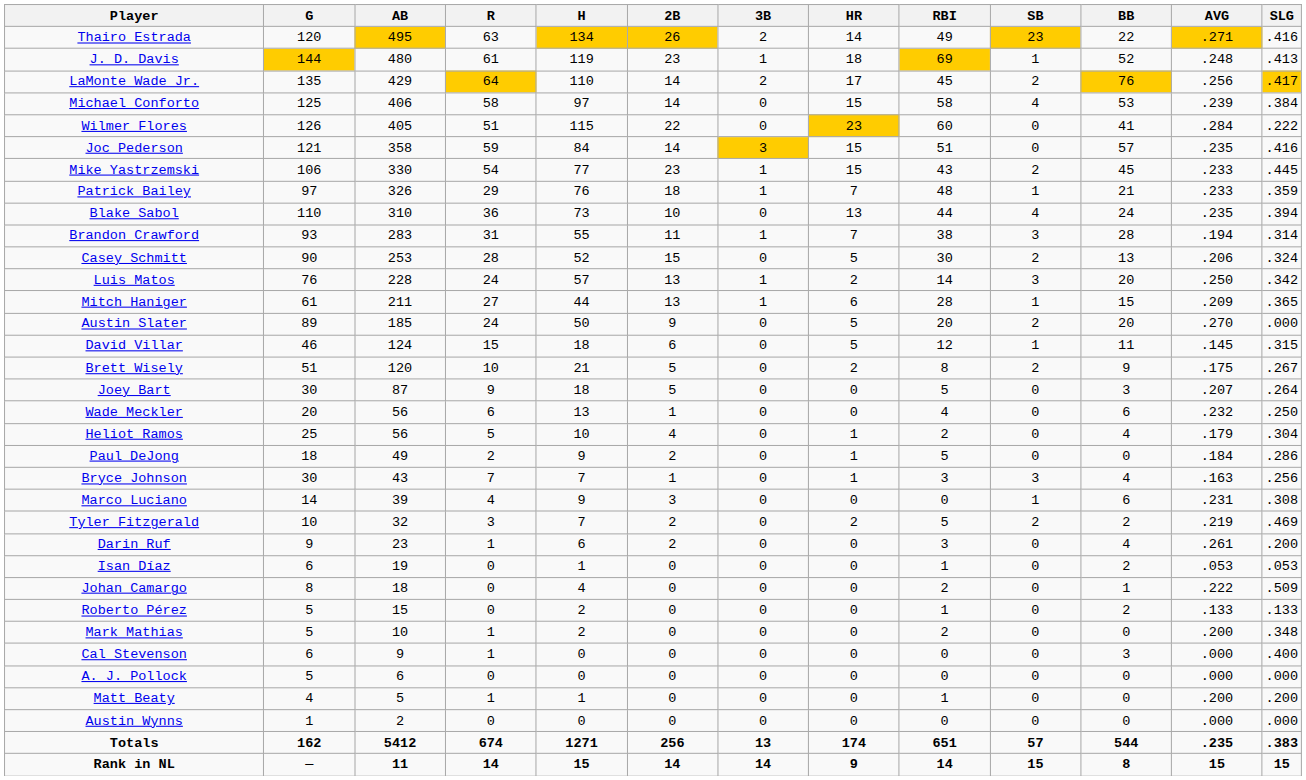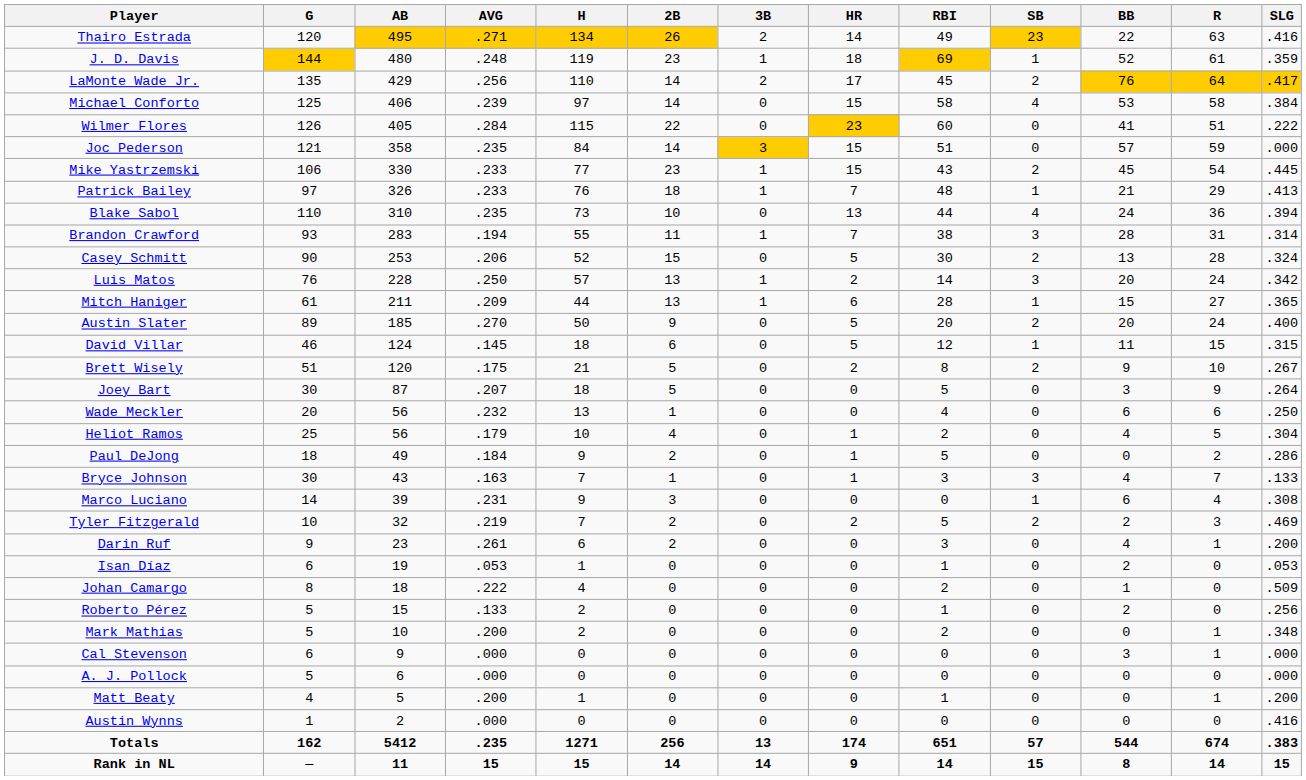 <table class=wikitable style="text-align:center">
 <tr>
 <th bgcolor=#DDDDFF; width="20%">Player</th>
 <th bgcolor=#DDDDFF; width="7%">G</th>
 <th bgcolor=#DDDDFF; width="7%">AB</th>
-<th bgcolor=#DDDDFF; width="7%">R</th>
+<th bgcolor=#DDDDFF; width="7%">AVG</th>
 <th bgcolor=#DDDDFF; width="7%">H</th>
 <th bgcolor=#DDDDFF; width="7%">2B</th>
 <th bgcolor=#DDDDFF; width="7%">3B</th>
 <th bgcolor=#DDDDFF; width="7%">HR</th>
 <th bgcolor=#DDDDFF; width="7%">RBI</th>
 <th bgcolor=#DDDDFF; width="7%">SB</th>
 <th bgcolor=#DDDDFF; width="7%">BB</th>
-<th bgcolor=#DDDDFF; width="7%">AVG</th>
+<th bgcolor=#DDDDFF; width="7%">R</th>
 <th bgcolor=#DDDDFF; width="7%">SLG</th>
 </tr>
 <tr>
 <td><a href='#'>Thairo Estrada</a></td>
 <td>120</td>
 <td bgcolor=#ffcc00>495</td>
-<td>63</td>
+<td bgcolor=#ffcc00>.271</td>
 <td bgcolor=#ffcc00>134</td>
 <td bgcolor=#ffcc00>26</td>
 <td>2</td>
 <td>14</td>
 <td>49</td>
 <td bgcolor=#ffcc00>23</td>
 <td>22</td>
-<td bgcolor=#ffcc00>.271</td>
+<td>63</td>
 <td>.416</td>
 </tr>
 <tr>
 <td><a href='#'>J. D. Davis</a></td>
 <td bgcolor=#ffcc00>144</td>
 <td>480</td>
-<td>61</td>
+<td>.248</td>
 <td>119</td>
 <td>23</td>
 <td>1</td>
 <td>18</td>
 <td bgcolor=#ffcc00>69</td>
 <td>1</td>
 <td>52</td>
-<td>.248</td>
-<td>.413</td>
+<td>61</td>
+<td>.359</td>
 </tr>
 <tr>
 <td><a href='#'>LaMonte Wade Jr.</a></td>
 <td>135</td>
 <td>429</td>
-<td bgcolor=#ffcc00>64</td>
+<td>.256</td>
 <td>110</td>
 <td>14</td>
 <td>2</td>
 <td>17</td>
 <td>45</td>
 <td>2</td>
 <td bgcolor=#ffcc00>76</td>
-<td>.256</td>
+<td bgcolor=#ffcc00>64</td>
 <td bgcolor=#ffcc00>.417</td>
 </tr>
 <tr>
 <td><a href='#'>Michael Conforto</a></td>
 <td>125</td>
 <td>406</td>
-<td>58</td>
+<td>.239</td>
 <td>97</td>
 <td>14</td>
 <td>0</td>
 <td>15</td>
 <td>58</td>
 <td>4</td>
 <td>53</td>
-<td>.239</td>
+<td>58</td>
 <td>.384</td>
 </tr>
 <tr>
 <td><a href='#'>Wilmer Flores</a></td>
 <td>126</td>
 <td>405</td>
-<td>51</td>
+<td>.284</td>
 <td>115</td>
 <td>22</td>
 <td>0</td>
 <td bgcolor=#ffcc00>23</td>
 <td>60</td>
 <td>0</td>
 <td>41</td>
-<td>.284</td>
+<td>51</td>
 <td>.222</td>
 </tr>
 <tr>
 <td><a href='#'>Joc Pederson</a></td>
 <td>121</td>
 <td>358</td>
-<td>59</td>
+<td>.235</td>
 <td>84</td>
 <td>14</td>
 <td bgcolor=#ffcc00>3</td>
 <td>15</td>
 <td>51</td>
 <td>0</td>
 <td>57</td>
-<td>.235</td>
-<td>.416</td>
+<td>59</td>
+<td>.000</td>
 </tr>
 <tr>
 <td><a href='#'>Mike Yastrzemski</a></td>
 <td>106</td>
 <td>330</td>
-<td>54</td>
+<td>.233</td>
 <td>77</td>
 <td>23</td>
 <td>1</td>
 <td>15</td>
 <td>43</td>
 <td>2</td>
 <td>45</td>
-<td>.233</td>
+<td>54</td>
 <td>.445</td>
 </tr>
 <tr>
 <td><a href='#'>Patrick Bailey</a></td>
 <td>97</td>
 <td>326</td>
-<td>29</td>
+<td>.233</td>
 <td>76</td>
 <td>18</td>
 <td>1</td>
 <td>7</td>
 <td>48</td>
 <td>1</td>
 <td>21</td>
-<td>.233</td>
-<td>.359</td>
+<td>29</td>
+<td>.413</td>
 </tr>
 <tr>
 <td><a href='#'>Blake Sabol</a></td>
 <td>110</td>
 <td>310</td>
-<td>36</td>
+<td>.235</td>
 <td>73</td>
 <td>10</td>
 <td>0</td>
 <td>13</td>
 <td>44</td>
 <td>4</td>
 <td>24</td>
-<td>.235</td>
+<td>36</td>
 <td>.394</td>
 </tr>
 <tr>
 <td><a href='#'>Brandon Crawford</a></td>
 <td>93</td>
 <td>283</td>
-<td>31</td>
+<td>.194</td>
 <td>55</td>
 <td>11</td>
 <td>1</td>
 <td>7</td>
 <td>38</td>
 <td>3</td>
 <td>28</td>
-<td>.194</td>
+<td>31</td>
 <td>.314</td>
 </tr>
 <tr>
 <td><a href='#'>Casey Schmitt</a></td>
 <td>90</td>
 <td>253</td>
-<td>28</td>
+<td>.206</td>
 <td>52</td>
 <td>15</td>
 <td>0</td>
 <td>5</td>
 <td>30</td>
 <td>2</td>
 <td>13</td>
-<td>.206</td>
+<td>28</td>
 <td>.324</td>
 </tr>
 <tr>
 <td><a href='#'>Luis Matos</a></td>
 <td>76</td>
 <td>228</td>
-<td>24</td>
+<td>.250</td>
 <td>57</td>
 <td>13</td>
 <td>1</td>
 <td>2</td>
 <td>14</td>
 <td>3</td>
 <td>20</td>
-<td>.250</td>
+<td>24</td>
 <td>.342</td>
 </tr>
 <tr>
 <td><a href='#'>Mitch Haniger</a></td>
 <td>61</td>
 <td>211</td>
-<td>27</td>
+<td>.209</td>
 <td>44</td>
 <td>13</td>
 <td>1</td>
 <td>6</td>
 <td>28</td>
 <td>1</td>
 <td>15</td>
-<td>.209</td>
+<td>27</td>
 <td>.365</td>
 </tr>
 <tr>
 <td><a href='#'>Austin Slater</a></td>
 <td>89</td>
 <td>185</td>
-<td>24</td>
+<td>.270</td>
 <td>50</td>
 <td>9</td>
 <td>0</td>
 <td>5</td>
 <td>20</td>
 <td>2</td>
 <td>20</td>
-<td>.270</td>
-<td>.000</td>
+<td>24</td>
+<td>.400</td>
 </tr>
 <tr>
 <td><a href='#'>David Villar</a></td>
 <td>46</td>
 <td>124</td>
-<td>15</td>
+<td>.145</td>
 <td>18</td>
 <td>6</td>
 <td>0</td>
 <td>5</td>
 <td>12</td>
 <td>1</td>
 <td>11</td>
-<td>.145</td>
+<td>15</td>
 <td>.315</td>
 </tr>
 <tr>
 <td><a href='#'>Brett Wisely</a></td>
 <td>51</td>
 <td>120</td>
-<td>10</td>
+<td>.175</td>
 <td>21</td>
 <td>5</td>
 <td>0</td>
 <td>2</td>
 <td>8</td>
 <td>2</td>
 <td>9</td>
-<td>.175</td>
+<td>10</td>
 <td>.267</td>
 </tr>
 <tr>
 <td><a href='#'>Joey Bart</a></td>
 <td>30</td>
 <td>87</td>
-<td>9</td>
+<td>.207</td>
 <td>18</td>
 <td>5</td>
 <td>0</td>
 <td>0</td>
 <td>5</td>
 <td>0</td>
 <td>3</td>
-<td>.207</td>
+<td>9</td>
 <td>.264</td>
 </tr>
 <tr>
 <td><a href='#'>Wade Meckler</a></td>
 <td>20</td>
 <td>56</td>
-<td>6</td>
+<td>.232</td>
 <td>13</td>
 <td>1</td>
 <td>0</td>
 <td>0</td>
 <td>4</td>
 <td>0</td>
 <td>6</td>
-<td>.232</td>
+<td>6</td>
 <td>.250</td>
 </tr>
 <tr>
 <td><a href='#'>Heliot Ramos</a></td>
 <td>25</td>
 <td>56</td>
-<td>5</td>
+<td>.179</td>
 <td>10</td>
 <td>4</td>
 <td>0</td>
 <td>1</td>
 <td>2</td>
 <td>0</td>
 <td>4</td>
-<td>.179</td>
+<td>5</td>
 <td>.304</td>
 </tr>
 <tr>
 <td><a href='#'>Paul DeJong</a></td>
 <td>18</td>
 <td>49</td>
-<td>2</td>
+<td>.184</td>
 <td>9</td>
 <td>2</td>
 <td>0</td>
 <td>1</td>
 <td>5</td>
 <td>0</td>
 <td>0</td>
-<td>.184</td>
+<td>2</td>
 <td>.286</td>
 </tr>
 <tr>
 <td><a href='#'>Bryce Johnson</a></td>
 <td>30</td>
 <td>43</td>
-<td>7</td>
+<td>.163</td>
 <td>7</td>
 <td>1</td>
 <td>0</td>
 <td>1</td>
 <td>3</td>
 <td>3</td>
 <td>4</td>
-<td>.163</td>
-<td>.256</td>
+<td>7</td>
+<td>.133</td>
 </tr>
 <tr>
 <td><a href='#'>Marco Luciano</a></td>
 <td>14</td>
 <td>39</td>
-<td>4</td>
+<td>.231</td>
 <td>9</td>
 <td>3</td>
 <td>0</td>
 <td>0</td>
 <td>0</td>
 <td>1</td>
 <td>6</td>
-<td>.231</td>
+<td>4</td>
 <td>.308</td>
 </tr>
 <tr>
 <td><a href='#'>Tyler Fitzgerald</a></td>
 <td>10</td>
 <td>32</td>
-<td>3</td>
+<td>.219</td>
 <td>7</td>
 <td>2</td>
 <td>0</td>
 <td>2</td>
 <td>5</td>
 <td>2</td>
 <td>2</td>
-<td>.219</td>
+<td>3</td>
 <td>.469</td>
 </tr>
 <tr>
 <td><a href='#'>Darin Ruf</a></td>
 <td>9</td>
 <td>23</td>
-<td>1</td>
+<td>.261</td>
 <td>6</td>
 <td>2</td>
 <td>0</td>
 <td>0</td>
 <td>3</td>
 <td>0</td>
 <td>4</td>
-<td>.261</td>
+<td>1</td>
 <td>.200</td>
 </tr>
 <tr>
 <td><a href='#'>Isan Díaz</a></td>
 <td>6</td>
 <td>19</td>
-<td>0</td>
+<td>.053</td>
 <td>1</td>
 <td>0</td>
 <td>0</td>
 <td>0</td>
 <td>1</td>
 <td>0</td>
 <td>2</td>
-<td>.053</td>
+<td>0</td>
 <td>.053</td>
 </tr>
 <tr>
 <td><a href='#'>Johan Camargo</a></td>
 <td>8</td>
 <td>18</td>
-<td>0</td>
+<td>.222</td>
 <td>4</td>
 <td>0</td>
 <td>0</td>
 <td>0</td>
 <td>2</td>
 <td>0</td>
 <td>1</td>
-<td>.222</td>
+<td>0</td>
 <td>.509</td>
 </tr>
 <tr>
 <td><a href='#'>Roberto Pérez</a></td>
 <td>5</td>
 <td>15</td>
-<td>0</td>
+<td>.133</td>
 <td>2</td>
 <td>0</td>
 <td>0</td>
 <td>0</td>
 <td>1</td>
 <td>0</td>
 <td>2</td>
-<td>.133</td>
-<td>.133</td>
+<td>0</td>
+<td>.256</td>
 </tr>
 <tr>
 <td><a href='#'>Mark Mathias</a></td>
 <td>5</td>
 <td>10</td>
-<td>1</td>
+<td>.200</td>
 <td>2</td>
 <td>0</td>
 <td>0</td>
 <td>0</td>
 <td>2</td>
 <td>0</td>
 <td>0</td>
-<td>.200</td>
+<td>1</td>
 <td>.348</td>
 </tr>
 <tr>
 <td><a href='#'>Cal Stevenson</a></td>
 <td>6</td>
 <td>9</td>
-<td>1</td>
+<td>.000</td>
 <td>0</td>
 <td>0</td>
 <td>0</td>
 <td>0</td>
 <td>0</td>
 <td>0</td>
 <td>3</td>
+<td>1</td>
 <td>.000</td>
-<td>.400</td>
 </tr>
 <tr>
 <td><a href='#'>A. J. Pollock</a></td>
 <td>5</td>
 <td>6</td>
+<td>.000</td>
 <td>0</td>
 <td>0</td>
 <td>0</td>
 <td>0</td>
 <td>0</td>
 <td>0</td>
 <td>0</td>
 <td>0</td>
 <td>.000</td>
-<td>.000</td>
 </tr>
 <tr>
 <td><a href='#'>Matt Beaty</a></td>
 <td>4</td>
 <td>5</td>
-<td>1</td>
+<td>.200</td>
 <td>1</td>
 <td>0</td>
 <td>0</td>
 <td>0</td>
 <td>1</td>
 <td>0</td>
 <td>0</td>
-<td>.200</td>
+<td>1</td>
 <td>.200</td>
 </tr>
 <tr>
 <td><a href='#'>Austin Wynns</a></td>
 <td>1</td>
 <td>2</td>
+<td>.000</td>
 <td>0</td>
 <td>0</td>
 <td>0</td>
 <td>0</td>
 <td>0</td>
 <td>0</td>
 <td>0</td>
 <td>0</td>
-<td>.000</td>
-<td>.000</td>
+<td>.416</td>
 </tr>
 <tr>
 <td><strong>Totals</strong></td>
 <td><strong>162</strong></td>
 <td><strong>5412</strong></td>
-<td><strong>674</strong></td>
+<td><strong>.235</strong></td>
 <td><strong>1271</strong></td>
 <td><strong>256</strong></td>
 <td><strong>13</strong></td>
 <td><strong>174</strong></td>
 <td><strong>651</strong></td>
 <td><strong>57</strong></td>
 <td><strong>544</strong></td>
-<td><strong>.235</strong></td>
+<td><strong>674</strong></td>
 <td><strong>.383</strong></td>
 </tr>
 <tr>
 <td><strong>Rank in NL</strong></td>
 <td>—</td>
 <td><strong>11</strong></td>
-<td><strong>14</strong></td>
+<td><strong>15</strong></td>
 <td><strong>15</strong></td>
 <td><strong>14</strong></td>
 <td><strong>14</strong></td>
 <td><strong>9</strong></td>
 <td><strong>14</strong></td>
 <td><strong>15</strong></td>
 <td><strong>8</strong></td>
-<td><strong>15</strong></td>
+<td><strong>14</strong></td>
 <td><strong>15</strong></td>
 </tr>
 </table>
